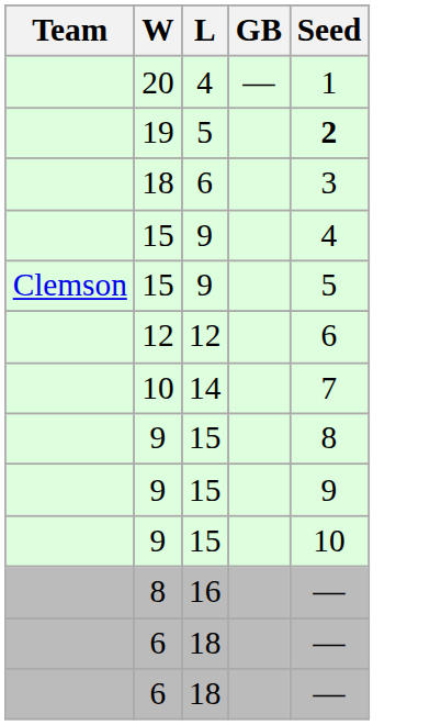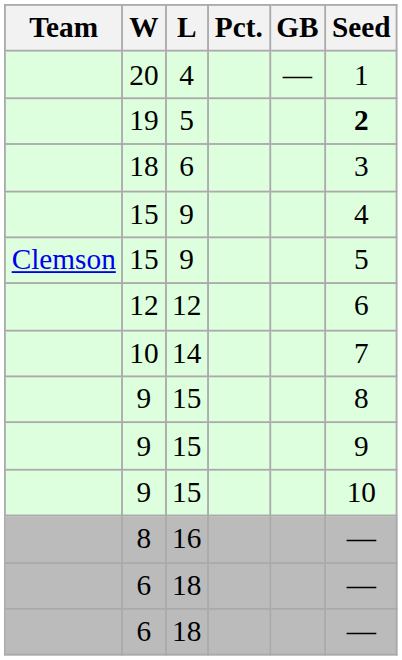 <table class=wikitable style="text-align:center;">
 <tr>
 <th>Team</th>
 <th>W</th>
 <th>L</th>
+<th>Pct.</th>
 <th>GB</th>
 <th>Seed</th>
 </tr>
 <tr bgcolor=ddffdd>
 <td></td>
 <td>20</td>
 <td>4</td>
+<td></td>
 <td>—</td>
 <td>1</td>
 </tr>
 <tr bgcolor=ddffdd>
 <td></td>
 <td>19</td>
 <td>5</td>
 <td></td>
+<td></td>
 <td><strong>2</strong></td>
 </tr>
 <tr bgcolor=ddffdd>
 <td></td>
 <td>18</td>
 <td>6</td>
+<td></td>
 <td></td>
 <td>3</td>
 </tr>
 <tr bgcolor=ddffdd>
 <td></td>
 <td>15</td>
 <td>9</td>
 <td></td>
+<td></td>
 <td>4</td>
 </tr>
 <tr bgcolor=ddffdd>
 <td><a href='#'>Clemson</a></td>
 <td>15</td>
 <td>9</td>
+<td></td>
 <td></td>
 <td>5</td>
 </tr>
 <tr bgcolor=ddffdd>
 <td></td>
 <td>12</td>
 <td>12</td>
 <td></td>
+<td></td>
 <td>6</td>
 </tr>
 <tr bgcolor=ddffdd>
 <td></td>
 <td>10</td>
 <td>14</td>
+<td></td>
 <td></td>
 <td>7</td>
 </tr>
 <tr bgcolor=ddffdd>
 <td></td>
 <td>9</td>
 <td>15</td>
 <td></td>
+<td></td>
 <td>8</td>
 </tr>
 <tr bgcolor=ddffdd>
 <td></td>
 <td>9</td>
 <td>15</td>
+<td></td>
 <td></td>
 <td>9</td>
 </tr>
 <tr bgcolor=ddffdd>
 <td></td>
 <td>9</td>
 <td>15</td>
 <td></td>
+<td></td>
 <td>10</td>
 </tr>
 <tr bgcolor=bbbbbb>
 <td></td>
 <td>8</td>
 <td>16</td>
+<td></td>
 <td></td>
 <td>—</td>
 </tr>
 <tr bgcolor=bbbbbb>
 <td></td>
 <td>6</td>
 <td>18</td>
 <td></td>
+<td></td>
 <td>—</td>
 </tr>
 <tr bgcolor=bbbbbb>
 <td></td>
 <td>6</td>
 <td>18</td>
 <td></td>
+<td></td>
 <td>—</td>
 </tr>
 </table>
